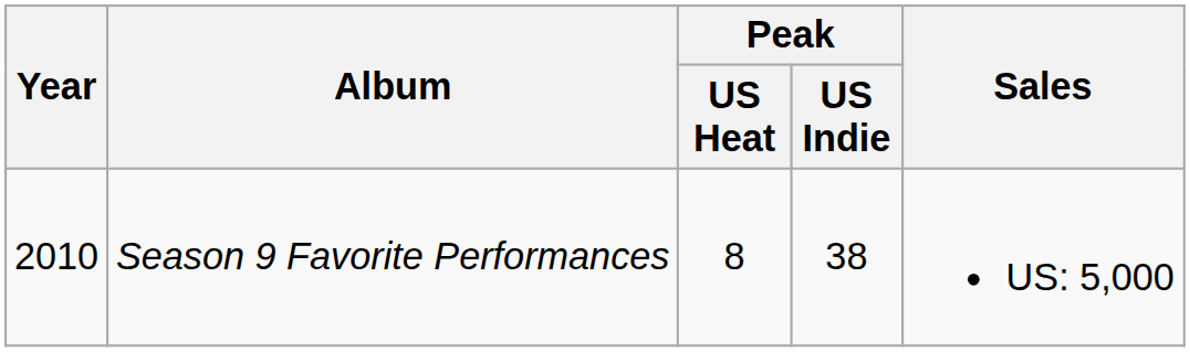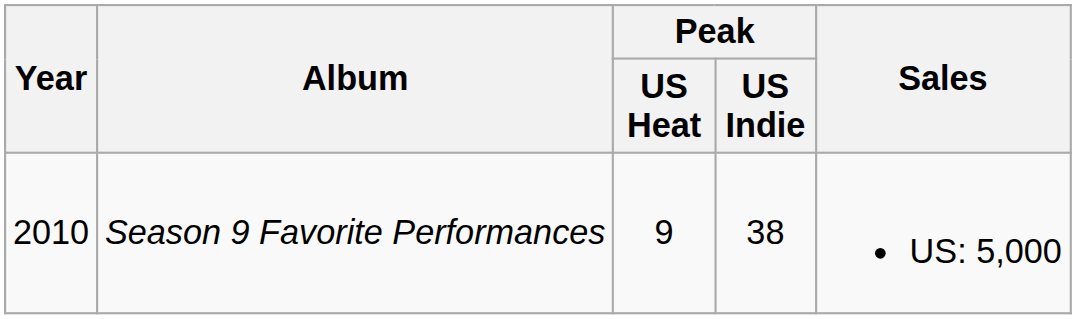 <table class="wikitable" style="text-align:center;">
 <tr>
 <th rowspan="2">Year</th>
 <th rowspan="2">Album</th>
 <th colspan="2">Peak</th>
 <th rowspan="2">Sales</th>
 </tr>
 <tr>
 <th width="40">US<br>Heat<br></th>
 <th width="40">US<br>Indie<br></th>
 </tr>
 <tr>
 <td align="left">2010</td>
 <td align="left"><em>Season 9 Favorite Performances</em></td>
-<td>8</td>
+<td>9</td>
 <td>38</td>
 <td align="left"><br><ul><li>US: 5,000</li></ul></td>
 </tr>
 </table>
